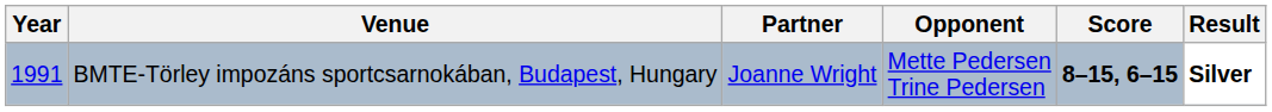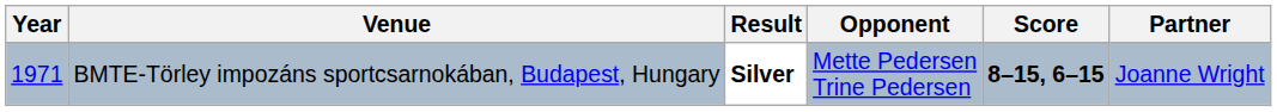 <table class="sortable wikitable" style="font-size: 90%;">
 <tr>
 <th>Year</th>
 <th>Venue</th>
-<th>Partner</th>
+<th>Result</th>
 <th>Opponent</th>
 <th>Score</th>
-<th>Result</th>
+<th>Partner</th>
 </tr>
 <tr style="background:#AABBCC">
-<td align="center"><a href='#'>1991</a></td>
+<td align="center"><a href='#'>1971</a></td>
 <td align="left">BMTE-Törley impozáns sportcsarnokában, <a href='#'>Budapest</a>, Hungary</td>
-<td align="left"> <a href='#'>Joanne Wright</a></td>
+<td style="text-align:left; background:white"> <strong>Silver</strong></td>
 <td align="left"> <a href='#'>Mette Pedersen</a><br> <a href='#'>Trine Pedersen</a></td>
 <td align="left"><strong>8–15, 6–15</strong></td>
-<td style="text-align:left; background:white"> <strong>Silver</strong></td>
+<td align="left"> <a href='#'>Joanne Wright</a></td>
 </tr>
 </table>
